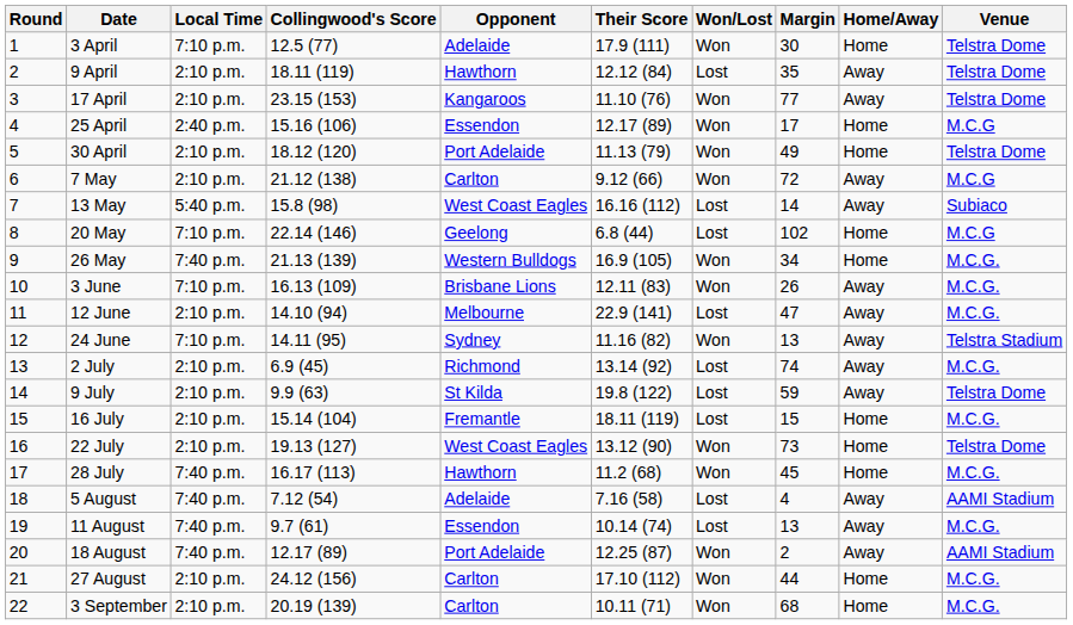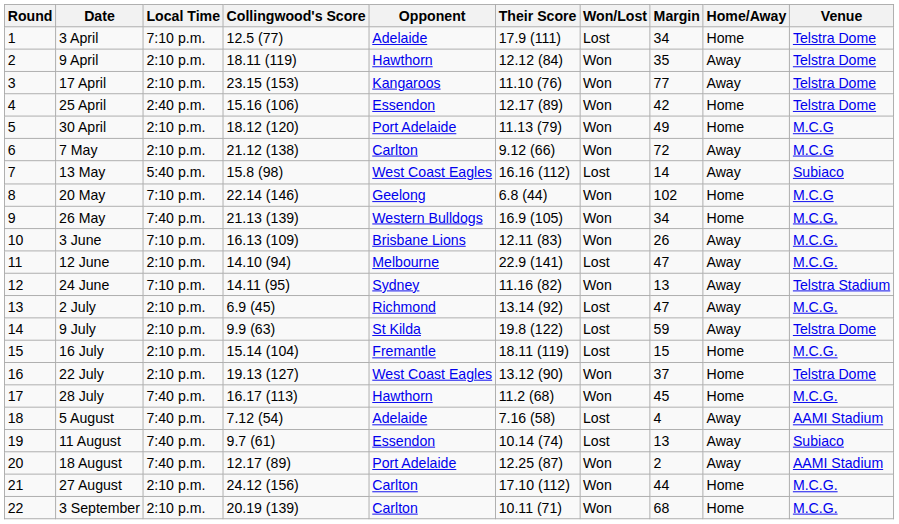 <table class="wikitable" style="font-size: 95%;">
 <tr>
 <th>Round</th>
 <th>Date</th>
 <th>Local Time</th>
 <th>Collingwood's Score</th>
 <th>Opponent</th>
 <th>Their Score</th>
 <th>Won/Lost</th>
 <th>Margin</th>
 <th>Home/Away</th>
 <th>Venue</th>
 </tr>
 <tr valign="top">
 <td>1</td>
 <td>3 April</td>
 <td>7:10 p.m.</td>
 <td>12.5 (77)</td>
 <td><a href='#'>Adelaide</a></td>
 <td>17.9 (111)</td>
-<td>Won</td>
-<td>30</td>
+<td>Lost</td>
+<td>34</td>
 <td>Home</td>
 <td><a href='#'>Telstra Dome</a></td>
 </tr>
 <tr>
 <td>2</td>
 <td>9 April</td>
 <td>2:10 p.m.</td>
 <td>18.11 (119)</td>
 <td><a href='#'>Hawthorn</a></td>
 <td>12.12 (84)</td>
-<td>Lost</td>
+<td>Won</td>
 <td>35</td>
 <td>Away</td>
 <td><a href='#'>Telstra Dome</a></td>
 </tr>
 <tr>
 <td>3</td>
 <td>17 April</td>
 <td>2:10 p.m.</td>
 <td>23.15 (153)</td>
 <td><a href='#'>Kangaroos</a></td>
 <td>11.10 (76)</td>
 <td>Won</td>
 <td>77</td>
 <td>Away</td>
 <td><a href='#'>Telstra Dome</a></td>
 </tr>
 <tr>
 <td>4</td>
 <td>25 April</td>
 <td>2:40 p.m.</td>
 <td>15.16 (106)</td>
 <td><a href='#'>Essendon</a></td>
 <td>12.17 (89)</td>
 <td>Won</td>
-<td>17</td>
+<td>42</td>
 <td>Home</td>
-<td><a href='#'>M.C.G</a></td>
+<td><a href='#'>Telstra Dome</a></td>
 </tr>
 <tr>
 <td>5</td>
 <td>30 April</td>
 <td>2:10 p.m.</td>
 <td>18.12 (120)</td>
 <td><a href='#'>Port Adelaide</a></td>
 <td>11.13 (79)</td>
 <td>Won</td>
 <td>49</td>
 <td>Home</td>
-<td><a href='#'>Telstra Dome</a></td>
+<td><a href='#'>M.C.G</a></td>
 </tr>
 <tr>
 <td>6</td>
 <td>7 May</td>
 <td>2:10 p.m.</td>
 <td>21.12 (138)</td>
 <td><a href='#'>Carlton</a></td>
 <td>9.12 (66)</td>
 <td>Won</td>
 <td>72</td>
 <td>Away</td>
 <td><a href='#'>M.C.G</a></td>
 </tr>
 <tr>
 <td>7</td>
 <td>13 May</td>
 <td>5:40 p.m.</td>
 <td>15.8 (98)</td>
 <td><a href='#'>West Coast Eagles</a></td>
 <td>16.16 (112)</td>
 <td>Lost</td>
 <td>14</td>
 <td>Away</td>
 <td><a href='#'>Subiaco</a></td>
 </tr>
 <tr>
 <td>8</td>
 <td>20 May</td>
 <td>7:10 p.m.</td>
 <td>22.14 (146)</td>
 <td><a href='#'>Geelong</a></td>
 <td>6.8 (44)</td>
-<td>Lost</td>
+<td>Won</td>
 <td>102</td>
 <td>Home</td>
 <td><a href='#'>M.C.G</a></td>
 </tr>
 <tr>
 <td>9</td>
 <td>26 May</td>
 <td>7:40 p.m.</td>
 <td>21.13 (139)</td>
 <td><a href='#'>Western Bulldogs</a></td>
 <td>16.9 (105)</td>
 <td>Won</td>
 <td>34</td>
 <td>Home</td>
 <td><a href='#'>M.C.G.</a></td>
 </tr>
 <tr>
 <td>10</td>
 <td>3 June</td>
 <td>7:10 p.m.</td>
 <td>16.13 (109)</td>
 <td><a href='#'>Brisbane Lions</a></td>
 <td>12.11 (83)</td>
 <td>Won</td>
 <td>26</td>
 <td>Away</td>
 <td><a href='#'>M.C.G.</a></td>
 </tr>
 <tr>
 <td>11</td>
 <td>12 June</td>
 <td>2:10 p.m.</td>
 <td>14.10 (94)</td>
 <td><a href='#'>Melbourne</a></td>
 <td>22.9 (141)</td>
 <td>Lost</td>
 <td>47</td>
 <td>Away</td>
 <td><a href='#'>M.C.G.</a></td>
 </tr>
 <tr>
 <td>12</td>
 <td>24 June</td>
 <td>7:10 p.m.</td>
 <td>14.11 (95)</td>
 <td><a href='#'>Sydney</a></td>
 <td>11.16 (82)</td>
 <td>Won</td>
 <td>13</td>
 <td>Away</td>
 <td><a href='#'>Telstra Stadium</a></td>
 </tr>
 <tr>
 <td>13</td>
 <td>2 July</td>
 <td>2:10 p.m.</td>
 <td>6.9 (45)</td>
 <td><a href='#'>Richmond</a></td>
 <td>13.14 (92)</td>
 <td>Lost</td>
-<td>74</td>
+<td>47</td>
 <td>Away</td>
 <td><a href='#'>M.C.G.</a></td>
 </tr>
 <tr>
 <td>14</td>
 <td>9 July</td>
 <td>2:10 p.m.</td>
 <td>9.9 (63)</td>
 <td><a href='#'>St Kilda</a></td>
 <td>19.8 (122)</td>
 <td>Lost</td>
 <td>59</td>
 <td>Away</td>
 <td><a href='#'>Telstra Dome</a></td>
 </tr>
 <tr>
 <td>15</td>
 <td>16 July</td>
 <td>2:10 p.m.</td>
 <td>15.14 (104)</td>
 <td><a href='#'>Fremantle</a></td>
 <td>18.11 (119)</td>
 <td>Lost</td>
 <td>15</td>
 <td>Home</td>
 <td><a href='#'>M.C.G.</a></td>
 </tr>
 <tr>
 <td>16</td>
 <td>22 July</td>
 <td>2:10 p.m.</td>
 <td>19.13 (127)</td>
 <td><a href='#'>West Coast Eagles</a></td>
 <td>13.12 (90)</td>
 <td>Won</td>
-<td>73</td>
+<td>37</td>
 <td>Home</td>
 <td><a href='#'>Telstra Dome</a></td>
 </tr>
 <tr>
 <td>17</td>
 <td>28 July</td>
 <td>7:40 p.m.</td>
 <td>16.17 (113)</td>
 <td><a href='#'>Hawthorn</a></td>
 <td>11.2 (68)</td>
 <td>Won</td>
 <td>45</td>
 <td>Home</td>
 <td><a href='#'>M.C.G.</a></td>
 </tr>
 <tr>
 <td>18</td>
 <td>5 August</td>
 <td>7:40 p.m.</td>
 <td>7.12 (54)</td>
 <td><a href='#'>Adelaide</a></td>
 <td>7.16 (58)</td>
 <td>Lost</td>
 <td>4</td>
 <td>Away</td>
 <td><a href='#'>AAMI Stadium</a></td>
 </tr>
 <tr>
 <td>19</td>
 <td>11 August</td>
 <td>7:40 p.m.</td>
 <td>9.7 (61)</td>
 <td><a href='#'>Essendon</a></td>
 <td>10.14 (74)</td>
 <td>Lost</td>
 <td>13</td>
 <td>Away</td>
-<td><a href='#'>M.C.G.</a></td>
+<td><a href='#'>Subiaco</a></td>
 </tr>
 <tr>
 <td>20</td>
 <td>18 August</td>
 <td>7:40 p.m.</td>
 <td>12.17 (89)</td>
 <td><a href='#'>Port Adelaide</a></td>
 <td>12.25 (87)</td>
 <td>Won</td>
 <td>2</td>
 <td>Away</td>
 <td><a href='#'>AAMI Stadium</a></td>
 </tr>
 <tr>
 <td>21</td>
 <td>27 August</td>
 <td>2:10 p.m.</td>
 <td>24.12 (156)</td>
 <td><a href='#'>Carlton</a></td>
 <td>17.10 (112)</td>
 <td>Won</td>
 <td>44</td>
 <td>Home</td>
 <td><a href='#'>M.C.G.</a></td>
 </tr>
 <tr>
 <td>22</td>
 <td>3 September</td>
 <td>2:10 p.m.</td>
 <td>20.19 (139)</td>
 <td><a href='#'>Carlton</a></td>
 <td>10.11 (71)</td>
 <td>Won</td>
 <td>68</td>
 <td>Home</td>
 <td><a href='#'>M.C.G.</a></td>
 </tr>
 </table>
